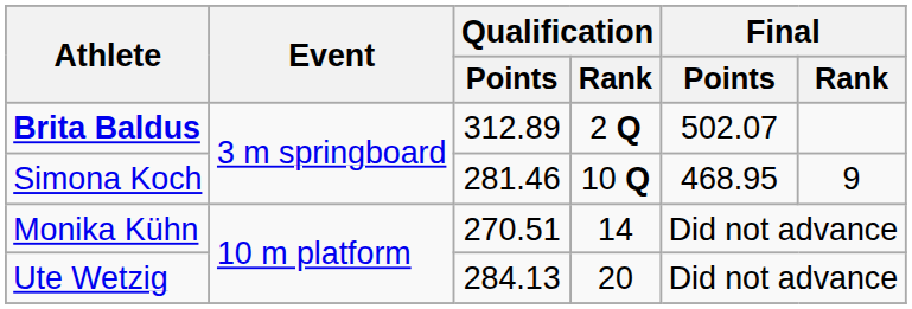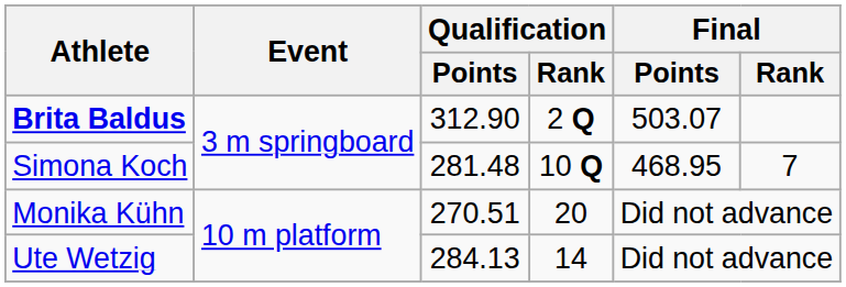 <table class="wikitable" style="font-size:90%">
 <tr>
 <th rowspan=2>Athlete</th>
 <th rowspan=2>Event</th>
 <th colspan=2>Qualification</th>
 <th colspan=2>Final</th>
 </tr>
 <tr style="font-size:95%">
 <th>Points</th>
 <th>Rank</th>
 <th>Points</th>
 <th>Rank</th>
 </tr>
 <tr align=center>
 <td align=left><strong><a href='#'>Brita Baldus</a></strong></td>
 <td align=left rowspan=2><a href='#'>3 m springboard</a></td>
-<td>312.89</td>
+<td>312.90</td>
 <td>2 <strong>Q</strong></td>
-<td>502.07</td>
+<td>503.07</td>
 <td></td>
 </tr>
 <tr align=center>
 <td align=left><a href='#'>Simona Koch</a></td>
-<td>281.46</td>
+<td>281.48</td>
 <td>10 <strong>Q</strong></td>
 <td>468.95</td>
-<td>9</td>
+<td>7</td>
 </tr>
 <tr align=center>
 <td align=left><a href='#'>Monika Kühn</a></td>
 <td align=left rowspan=2><a href='#'>10 m platform</a></td>
 <td>270.51</td>
-<td>14</td>
+<td>20</td>
 <td colspan=2>Did not advance</td>
 </tr>
 <tr align=center>
 <td align=left><a href='#'>Ute Wetzig</a></td>
 <td>284.13</td>
-<td>20</td>
+<td>14</td>
 <td colspan=2>Did not advance</td>
 </tr>
 </table>
